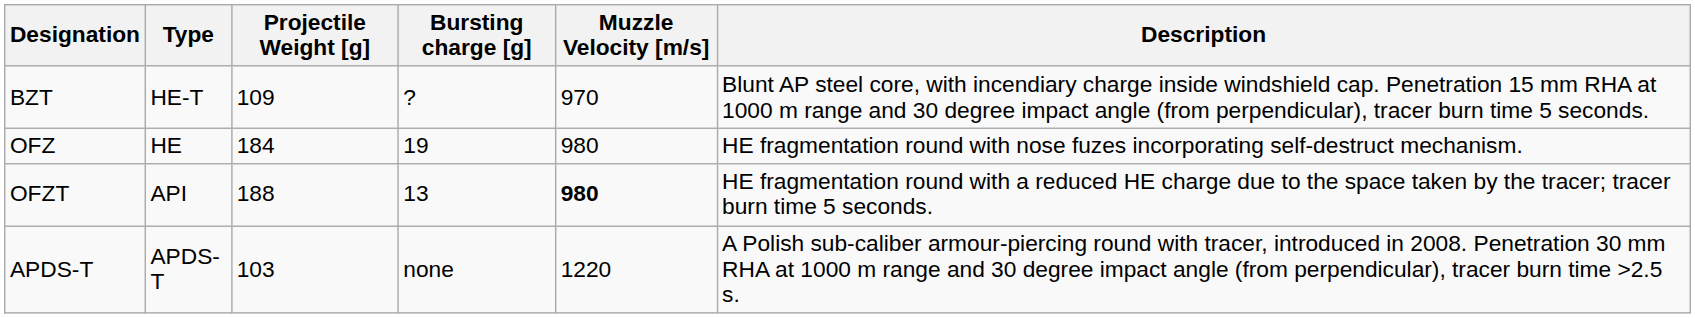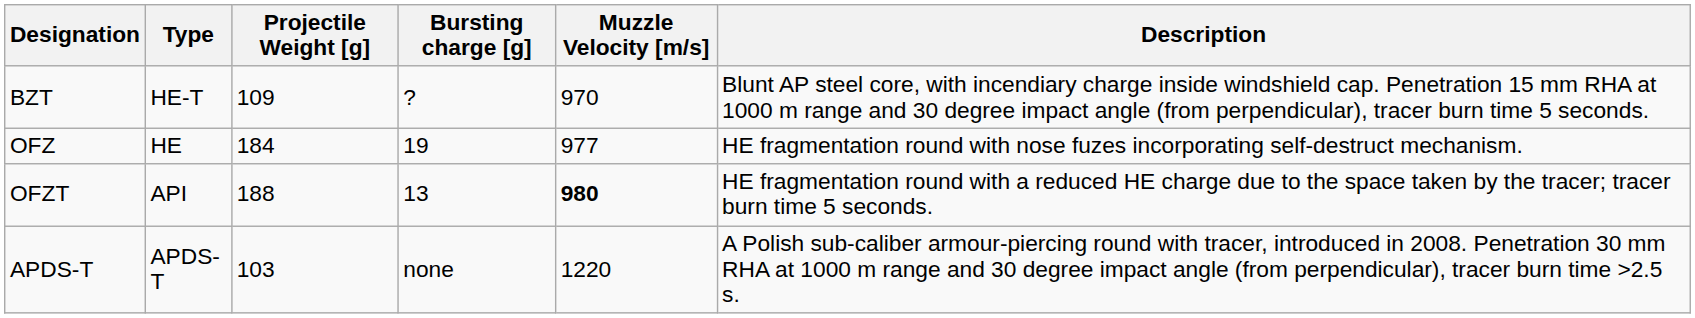 <table class="wikitable" style="width:75%;">
 <tr>
 <th>Designation</th>
 <th>Type</th>
 <th>Projectile Weight [g]</th>
 <th>Bursting charge [g]</th>
 <th>Muzzle Velocity [m/s]</th>
 <th>Description</th>
 </tr>
 <tr>
 <td>BZT</td>
 <td>HE-T</td>
 <td>109 </td>
 <td>?</td>
 <td>970</td>
 <td>Blunt AP steel core, with incendiary charge inside windshield cap. Penetration 15 mm RHA at 1000 m range and 30 degree impact angle (from perpendicular), tracer burn time 5 seconds.</td>
 </tr>
 <tr>
 <td>OFZ</td>
 <td>HE</td>
 <td>184 </td>
 <td>19 </td>
-<td>980</td>
+<td>977</td>
 <td>HE fragmentation round with nose fuzes incorporating self-destruct mechanism.</td>
 </tr>
 <tr>
 <td>OFZT</td>
 <td>API</td>
 <td>188</td>
 <td>13 </td>
 <td><strong>980</strong></td>
 <td>HE fragmentation round with a reduced HE charge due to the space taken by the tracer; tracer burn time 5 seconds.</td>
 </tr>
 <tr>
 <td>APDS-T</td>
 <td>APDS-T</td>
 <td>103</td>
 <td>none</td>
 <td>1220</td>
 <td>A Polish sub-caliber armour-piercing round with tracer, introduced in 2008. Penetration 30 mm RHA at 1000 m range and 30 degree impact angle (from perpendicular), tracer burn time >2.5 s.</td>
 </tr>
 </table>
